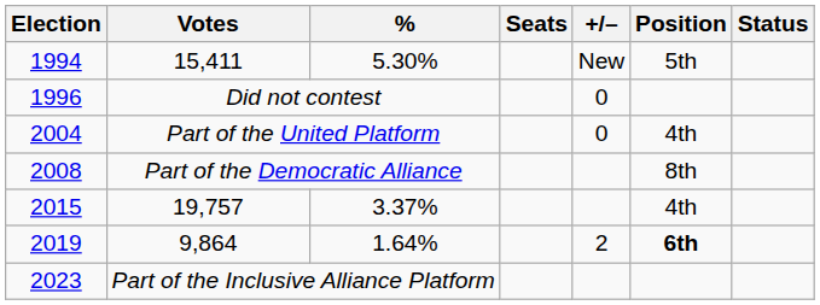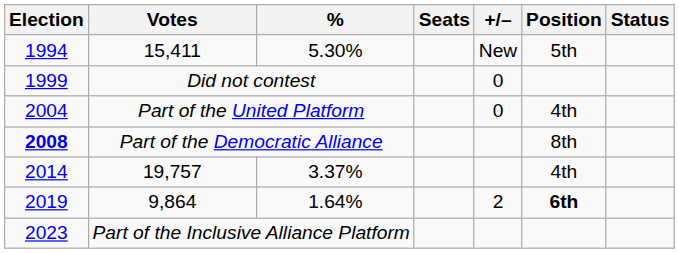 <table class=wikitable style=text-align:center>
 <tr>
 <th>Election</th>
 <th>Votes</th>
 <th>%</th>
 <th>Seats</th>
 <th>+/–</th>
 <th>Position</th>
 <th>Status</th>
 </tr>
 <tr>
 <td><a href='#'>1994</a></td>
 <td>15,411</td>
 <td>5.30%</td>
 <td></td>
 <td>New</td>
 <td> 5th</td>
 <td></td>
 </tr>
 <tr>
-<td><a href='#'>1996</a></td>
+<td><a href='#'>1999</a></td>
 <td colspan=2><em>Did not contest</em></td>
 <td></td>
 <td> 0</td>
 <td></td>
 <td></td>
 </tr>
 <tr>
 <td><a href='#'>2004</a></td>
 <td colspan=2><em>Part of the <a href='#'>United Platform</a></em></td>
 <td></td>
 <td> 0</td>
 <td> 4th</td>
 <td></td>
 </tr>
 <tr>
-<td><a href='#'>2008</a></td>
+<td><strong><a href='#'>2008</a></strong></td>
 <td colspan=2><em>Part of the <a href='#'>Democratic Alliance</a></em></td>
 <td></td>
 <td></td>
 <td> 8th</td>
 <td></td>
 </tr>
 <tr>
-<td><a href='#'>2015</a></td>
+<td><a href='#'>2014</a></td>
 <td>19,757</td>
 <td>3.37%</td>
 <td></td>
 <td></td>
 <td> 4th</td>
 <td></td>
 </tr>
 <tr>
 <td><a href='#'>2019</a></td>
 <td>9,864</td>
 <td>1.64%</td>
 <td></td>
 <td> 2</td>
 <td><strong> 6th</strong></td>
 <td></td>
 </tr>
 <tr>
 <td><a href='#'>2023</a></td>
 <td colspan=2><em>Part of the Inclusive Alliance Platform</em></td>
 <td></td>
 <td></td>
 <td></td>
 <td></td>
 </tr>
 </table>
